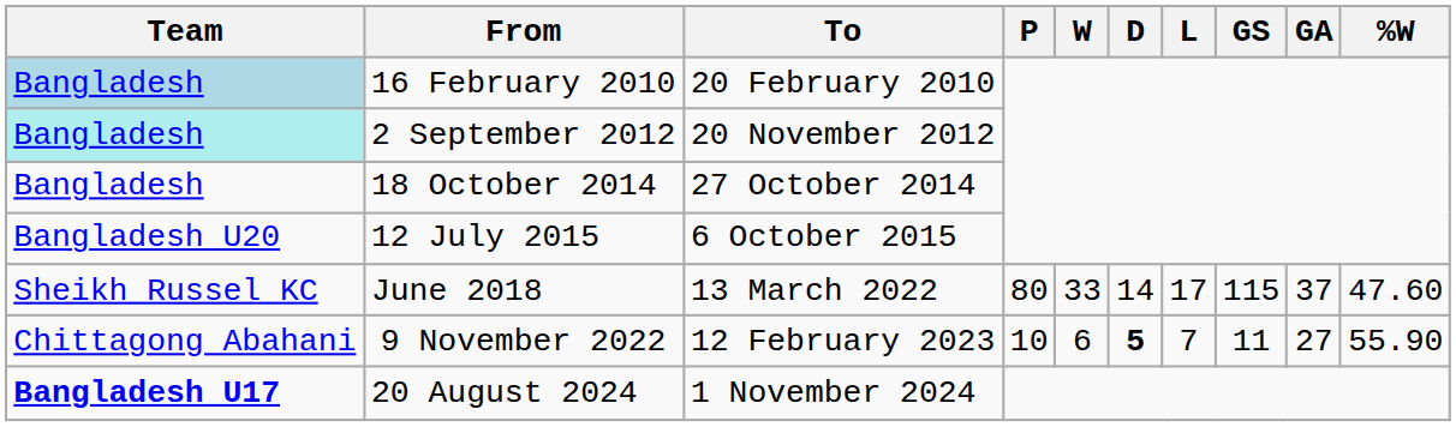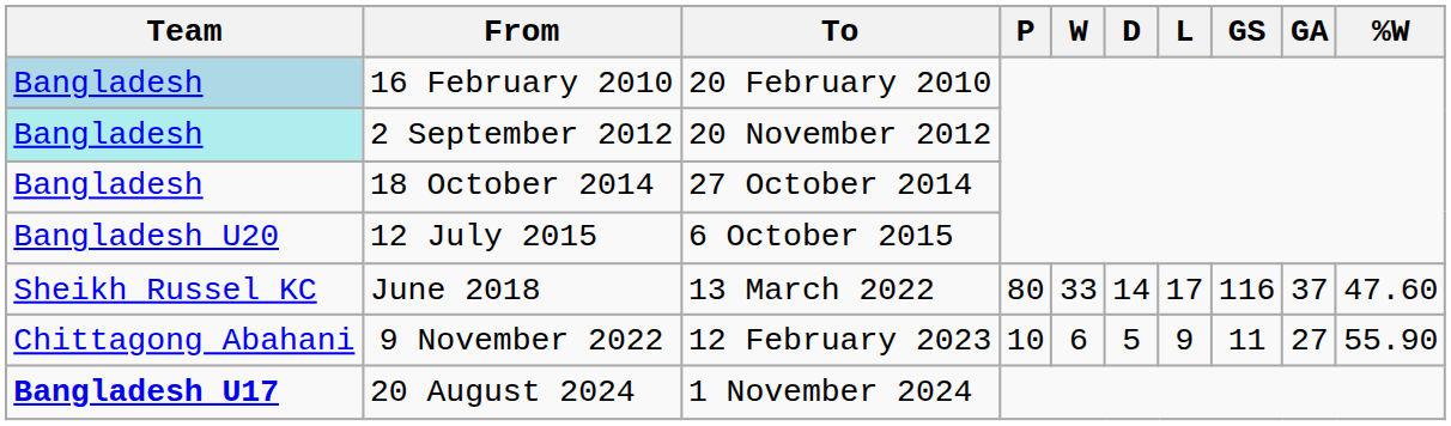 <table class="wikitable sortable" style="text-align: center">
 <tr>
 <th>Team</th>
 <th class="unsortable">From</th>
 <th class="unsortable">To</th>
 <th abbr="1">P</th>
 <th abbr="1">W</th>
 <th abbr="0">D</th>
 <th abbr="1">L</th>
 <th abbr="2">GS</th>
 <th abbr="4">GA</th>
 <th abbr="50">%W</th>
 </tr>
 <tr>
 <td align="left" style="background: lightblue;"><a href='#'>Bangladesh</a></td>
 <td align=left>16 February 2010</td>
 <td align=left>20 February 2010<br></td>
 </tr>
 <tr>
 <td align="left" style="background: paleturquoise;"><a href='#'>Bangladesh</a></td>
 <td align=left>2 September 2012</td>
 <td align=left>20 November 2012<br></td>
 </tr>
 <tr>
 <td align="left"><a href='#'>Bangladesh</a></td>
 <td align=left>18 October 2014</td>
 <td align=left>27 October 2014<br></td>
 </tr>
 <tr>
 <td align="left"><a href='#'>Bangladesh U20</a></td>
 <td align="left">12 July 2015</td>
 <td align="left">6 October 2015<br></td>
 </tr>
 <tr>
 <td align="left"><a href='#'>Sheikh Russel KC</a></td>
 <td align="left">June 2018</td>
 <td align="left">13 March 2022</td>
 <td>80</td>
 <td>33</td>
 <td>14</td>
 <td>17</td>
-<td>115</td>
+<td>116</td>
 <td>37</td>
 <td>47.60</td>
 </tr>
 <tr>
 <td><a href='#'>Chittagong Abahani</a></td>
 <td>9 November 2022</td>
 <td>12 February 2023</td>
 <td>10</td>
 <td>6</td>
-<td><strong>5</strong></td>
-<td>7</td>
+<td>5</td>
+<td>9</td>
 <td>11</td>
 <td>27</td>
 <td>55.90</td>
 </tr>
 <tr>
 <td align=left><strong><a href='#'>Bangladesh U17</a></strong></td>
 <td align=left>20 August  2024</td>
 <td align=left>1 November 2024<br></td>
 </tr>
 </table>
